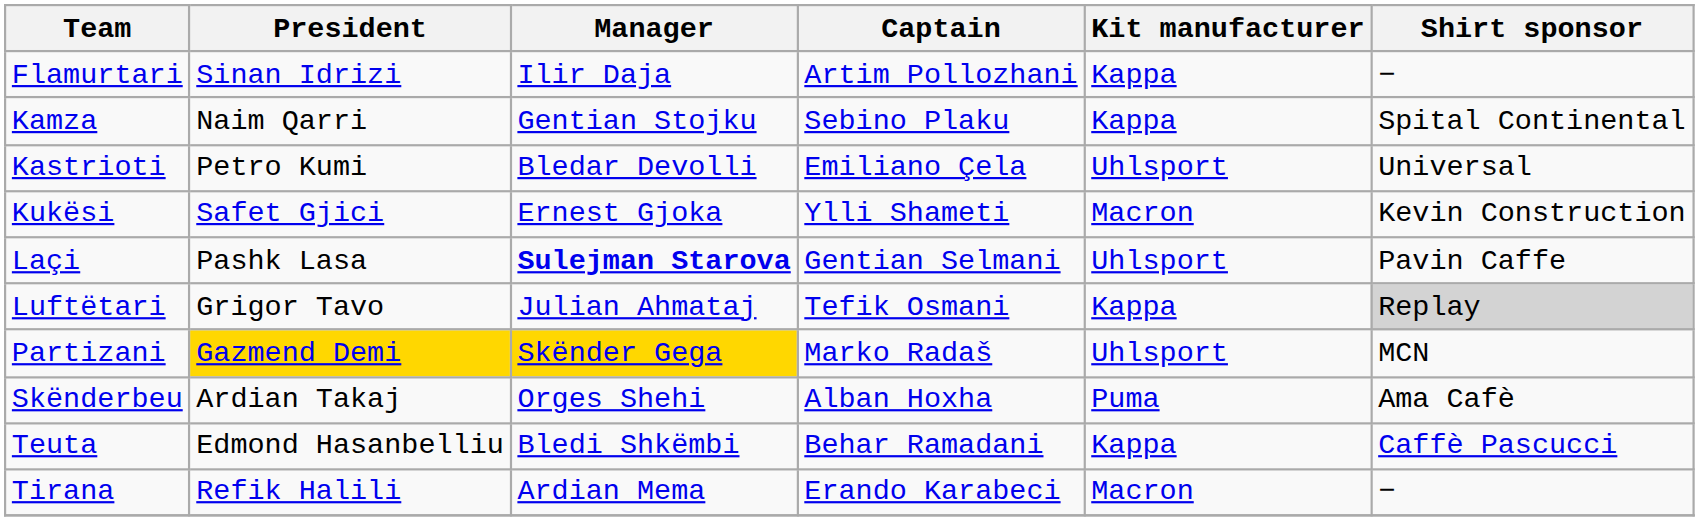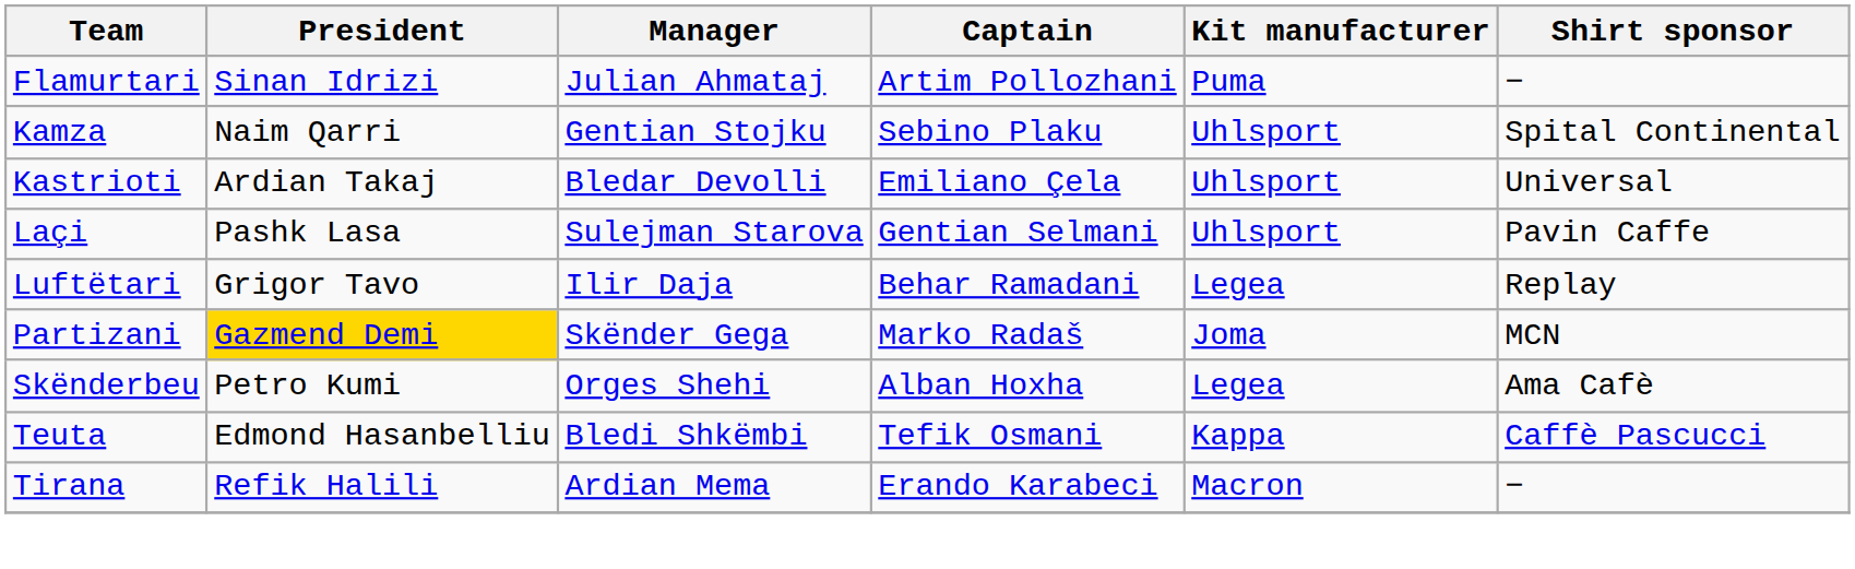 <table class="wikitable sortable" style="text-align: left;">
 <tr>
 <th>Team</th>
 <th>President</th>
 <th>Manager</th>
 <th>Captain</th>
 <th>Kit manufacturer</th>
 <th>Shirt sponsor</th>
 </tr>
 <tr>
 <td><a href='#'>Flamurtari</a></td>
 <td> <a href='#'>Sinan Idrizi</a></td>
-<td> <a href='#'>Ilir Daja</a></td>
+<td> <a href='#'>Julian Ahmataj</a></td>
 <td> <a href='#'>Artim Pollozhani</a></td>
-<td><a href='#'>Kappa</a></td>
+<td><a href='#'>Puma</a></td>
 <td>−</td>
 </tr>
 <tr>
 <td><a href='#'>Kamza</a></td>
 <td> Naim Qarri</td>
 <td> <a href='#'>Gentian Stojku</a></td>
 <td> <a href='#'>Sebino Plaku</a></td>
-<td><a href='#'>Kappa</a></td>
+<td><a href='#'>Uhlsport</a></td>
 <td>Spital Continental</td>
 </tr>
 <tr>
 <td><a href='#'>Kastrioti</a></td>
-<td> Petro Kumi</td>
+<td> Ardian Takaj</td>
 <td> <a href='#'>Bledar Devolli</a></td>
 <td> <a href='#'>Emiliano Çela</a></td>
 <td><a href='#'>Uhlsport</a></td>
 <td>Universal</td>
 </tr>
 <tr>
-<td><a href='#'>Kukësi</a></td>
-<td> <a href='#'>Safet Gjici</a></td>
-<td> <a href='#'>Ernest Gjoka</a></td>
-<td> <a href='#'>Ylli Shameti</a></td>
-<td><a href='#'>Macron</a></td>
-<td>Kevin Construction</td>
-</tr>
-<tr>
 <td><a href='#'>Laçi</a></td>
 <td> Pashk Lasa</td>
-<td><strong> <a href='#'>Sulejman Starova</a></strong></td>
+<td> <a href='#'>Sulejman Starova</a></td>
 <td> <a href='#'>Gentian Selmani</a></td>
 <td><a href='#'>Uhlsport</a></td>
 <td>Pavin Caffe</td>
 </tr>
 <tr>
 <td><a href='#'>Luftëtari</a></td>
 <td> Grigor Tavo</td>
-<td> <a href='#'>Julian Ahmataj</a></td>
-<td> <a href='#'>Tefik Osmani</a></td>
-<td><a href='#'>Kappa</a></td>
-<td style="background: lightgrey;">Replay</td>
+<td> <a href='#'>Ilir Daja</a></td>
+<td> <a href='#'>Behar Ramadani</a></td>
+<td><a href='#'>Legea</a></td>
+<td>Replay</td>
 </tr>
 <tr>
 <td><a href='#'>Partizani</a></td>
 <td style="background: gold;"> <a href='#'>Gazmend Demi</a></td>
-<td style="background: gold;"> <a href='#'>Skënder Gega</a></td>
+<td> <a href='#'>Skënder Gega</a></td>
 <td> <a href='#'>Marko Radaš</a></td>
-<td><a href='#'>Uhlsport</a></td>
+<td><a href='#'>Joma</a></td>
 <td>MCN</td>
 </tr>
 <tr>
 <td><a href='#'>Skënderbeu</a></td>
-<td> Ardian Takaj</td>
+<td> Petro Kumi</td>
 <td> <a href='#'>Orges Shehi</a></td>
 <td> <a href='#'>Alban Hoxha</a></td>
-<td><a href='#'>Puma</a></td>
+<td><a href='#'>Legea</a></td>
 <td>Ama Cafè</td>
 </tr>
 <tr>
 <td><a href='#'>Teuta</a></td>
 <td> Edmond Hasanbelliu</td>
 <td> <a href='#'>Bledi Shkëmbi</a></td>
-<td> <a href='#'>Behar Ramadani</a></td>
+<td> <a href='#'>Tefik Osmani</a></td>
 <td><a href='#'>Kappa</a></td>
 <td><a href='#'>Caffè Pascucci</a></td>
 </tr>
 <tr>
 <td><a href='#'>Tirana</a></td>
 <td> <a href='#'>Refik Halili</a></td>
 <td> <a href='#'>Ardian Mema</a></td>
 <td> <a href='#'>Erando Karabeci</a></td>
 <td><a href='#'>Macron</a></td>
 <td>−</td>
 </tr>
 <tr>
 </tr>
 </table>
